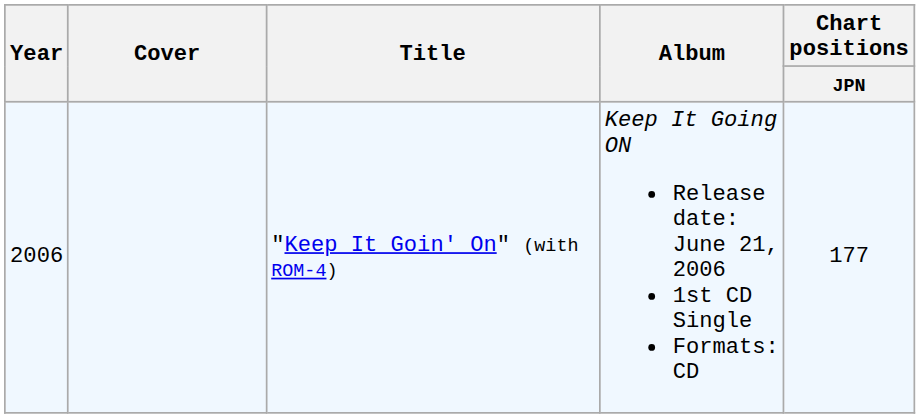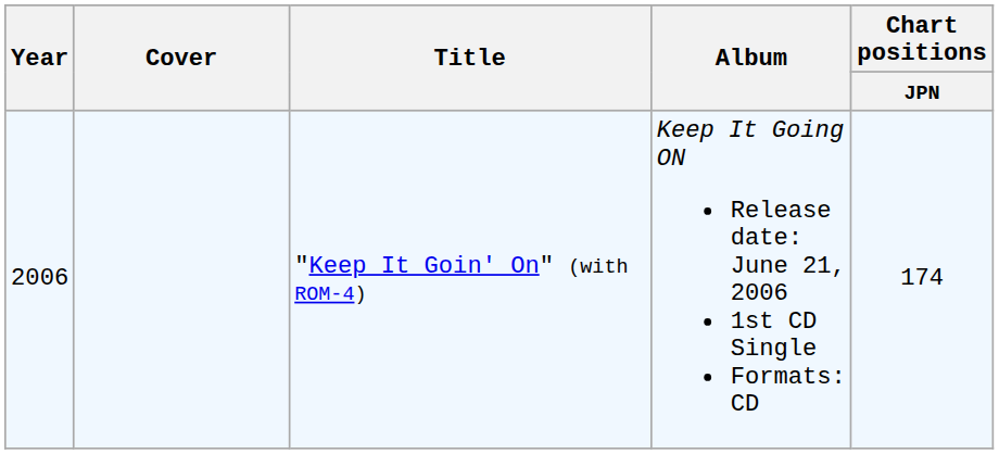 <table class="wikitable">
 <tr style="background:#ccc; text-align:center;">
 <th style="width:25px;" rowspan="2">Year</th>
 <th style="width:110px;" rowspan="2">Cover</th>
 <th style="width:190px;" rowspan="2">Title</th>
 <th style="width:50px;" rowspan="2">Album</th>
 <th>Chart positions</th>
 </tr>
 <tr style="background:#ddd;">
 <th style="width:20px;"><small>JPN</small></th>
 </tr>
 <tr style="background:#f0f8ff;">
 <td style="text-align:center;" rowspan="2">2006</td>
 <td></td>
 <td align="left">"<a href='#'>Keep It Goin' On</a>" <small>(with <a href='#'>ROM-4</a>)</small></td>
 <td align="left"><em>Keep It Going ON</em><br><ul><li>Release date: June 21, 2006</li><li>1st CD Single</li><li>Formats: CD</li></ul></td>
-<td style="text-align:center;">177</td>
+<td style="text-align:center;">174</td>
 </tr>
 </table>
